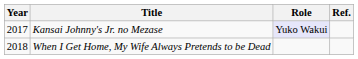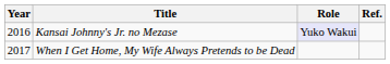 <table class="wikitable">
 <tr>
 <th>Year</th>
 <th>Title</th>
 <th>Role</th>
 <th>Ref.</th>
 </tr>
 <tr>
-<td>2017</td>
+<td>2016</td>
 <td><em>Kansai Johnny's Jr. no Mezase</em></td>
 <td style="background: lavender;">Yuko Wakui</td>
 <td></td>
 </tr>
 <tr>
-<td>2018</td>
+<td>2017</td>
 <td><em>When I Get Home, My Wife Always Pretends to be Dead</em></td>
 <td></td>
 <td></td>
 </tr>
 </table>
